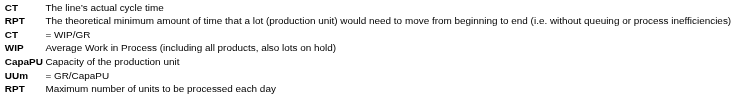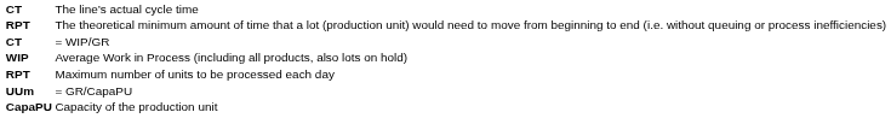 <table>
 <tr>
 <td><strong>CT</strong></td>
 <td>The line’s actual cycle time</td>
 </tr>
 <tr>
 <td><strong>RPT</strong></td>
 <td>The theoretical minimum amount of time that a lot (production unit) would need to move from beginning to end (i.e. without queuing or process inefficiencies)</td>
 </tr>
 <tr>
 <td><strong>CT</strong></td>
 <td>= WIP/GR</td>
 </tr>
 <tr>
 <td><strong>WIP</strong></td>
 <td>Average Work in Process (including all products, also lots on hold)</td>
 </tr>
 <tr>
-<td><strong>CapaPU</strong></td>
-<td>Capacity of the production unit</td>
+<td><strong>RPT</strong></td>
+<td>Maximum number of units to be processed each day</td>
 </tr>
 <tr>
 <td><strong>UUm</strong></td>
 <td>= GR/CapaPU</td>
 </tr>
 <tr>
-<td><strong>RPT</strong></td>
-<td>Maximum number of units to be processed each day</td>
+<td><strong>CapaPU</strong></td>
+<td>Capacity of the production unit</td>
 </tr>
 </table>
